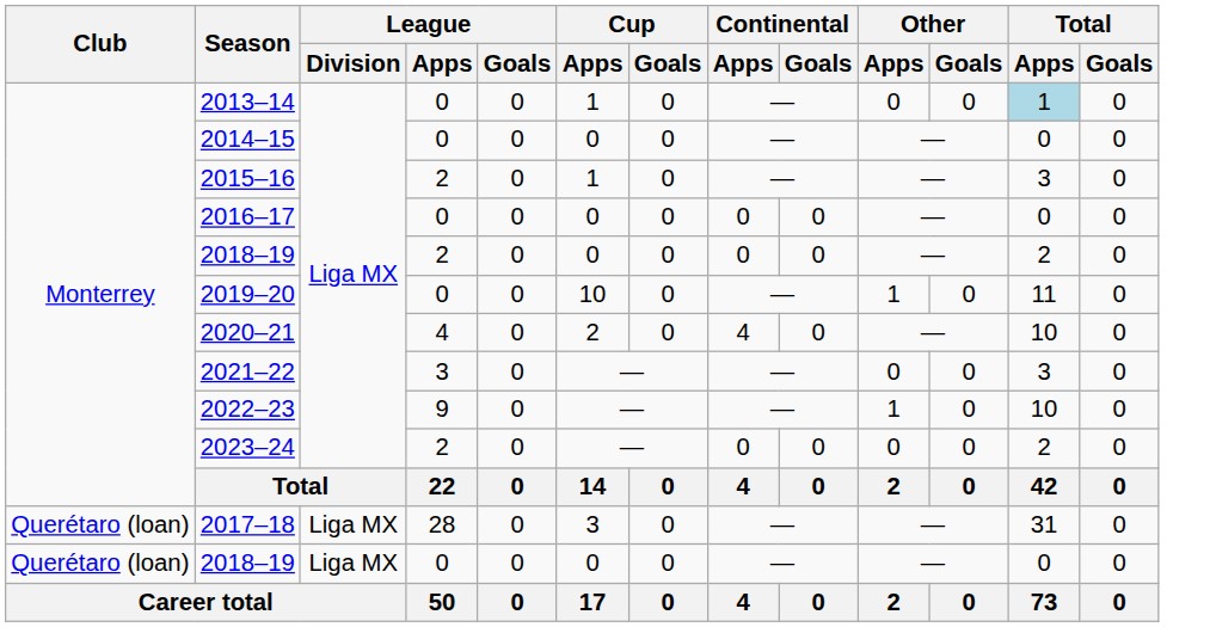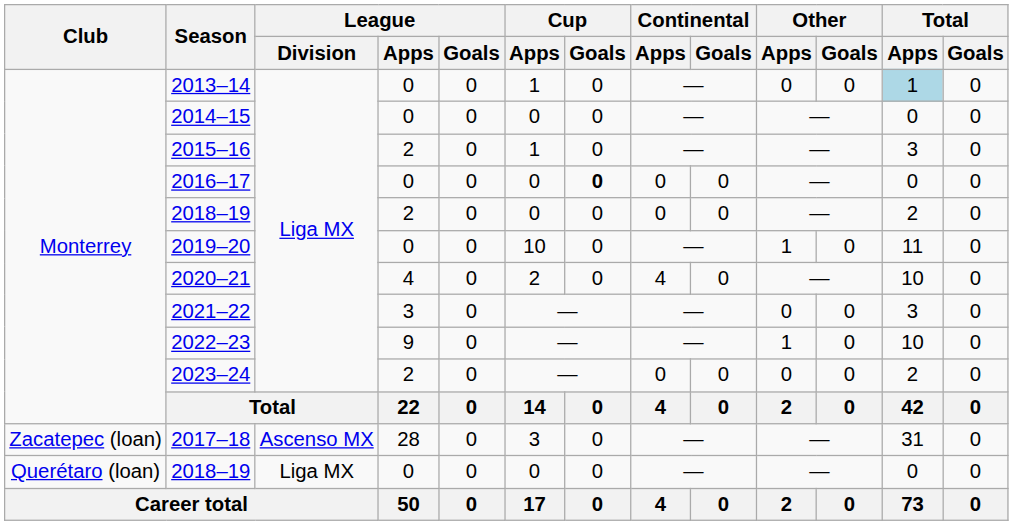 <table class="wikitable" style="text-align:center">
 <tr>
 <th rowspan="2">Club</th>
 <th rowspan="2">Season</th>
 <th colspan="3">League</th>
 <th colspan="2">Cup</th>
 <th colspan="2">Continental</th>
 <th colspan="2">Other</th>
 <th colspan="2">Total</th>
 </tr>
 <tr>
 <th>Division</th>
 <th>Apps</th>
 <th>Goals</th>
 <th>Apps</th>
 <th>Goals</th>
 <th>Apps</th>
 <th>Goals</th>
 <th>Apps</th>
 <th>Goals</th>
 <th>Apps</th>
 <th>Goals</th>
 </tr>
 <tr>
 <td rowspan="11"><a href='#'>Monterrey</a></td>
 <td><a href='#'>2013–14</a></td>
 <td rowspan="10"><a href='#'>Liga MX</a></td>
 <td>0</td>
 <td>0</td>
 <td>1</td>
 <td>0</td>
 <td colspan=2>—</td>
 <td>0</td>
 <td>0</td>
 <td style="background: lightblue;">1</td>
 <td>0</td>
 </tr>
 <tr>
 <td><a href='#'>2014–15</a></td>
 <td>0</td>
 <td>0</td>
 <td>0</td>
 <td>0</td>
 <td colspan=2>—</td>
 <td colspan="2">—</td>
 <td>0</td>
 <td>0</td>
 </tr>
 <tr>
 <td><a href='#'>2015–16</a></td>
 <td>2</td>
 <td>0</td>
 <td>1</td>
 <td>0</td>
 <td colspan=2>—</td>
 <td colspan="2">—</td>
 <td>3</td>
 <td>0</td>
 </tr>
 <tr>
 <td><a href='#'>2016–17</a></td>
 <td>0</td>
 <td>0</td>
 <td>0</td>
-<td>0</td>
+<td><strong>0</strong></td>
 <td>0</td>
 <td>0</td>
 <td colspan=2>—</td>
 <td>0</td>
 <td>0</td>
 </tr>
 <tr>
 <td><a href='#'>2018–19</a></td>
 <td>2</td>
 <td>0</td>
 <td>0</td>
 <td>0</td>
 <td>0</td>
 <td>0</td>
 <td colspan=2>—</td>
 <td>2</td>
 <td>0</td>
 </tr>
 <tr>
 <td><a href='#'>2019–20</a></td>
 <td>0</td>
 <td>0</td>
 <td>10</td>
 <td>0</td>
 <td colspan=2>—</td>
 <td>1</td>
 <td>0</td>
 <td>11</td>
 <td>0</td>
 </tr>
 <tr>
 <td><a href='#'>2020–21</a></td>
 <td>4</td>
 <td>0</td>
 <td>2</td>
 <td>0</td>
 <td>4</td>
 <td>0</td>
 <td colspan=2>—</td>
 <td>10</td>
 <td>0</td>
 </tr>
 <tr>
 <td><a href='#'>2021–22</a></td>
 <td>3</td>
 <td>0</td>
 <td colspan=2>—</td>
 <td colspan=2>—</td>
 <td>0</td>
 <td>0</td>
 <td>3</td>
 <td>0</td>
 </tr>
 <tr>
 <td><a href='#'>2022–23</a></td>
 <td>9</td>
 <td>0</td>
 <td colspan=2>—</td>
 <td colspan=2>—</td>
 <td>1</td>
 <td>0</td>
 <td>10</td>
 <td>0</td>
 </tr>
 <tr>
 <td><a href='#'>2023–24</a></td>
 <td>2</td>
 <td>0</td>
 <td colspan=2>—</td>
 <td>0</td>
 <td>0</td>
 <td>0</td>
 <td>0</td>
 <td>2</td>
 <td>0</td>
 </tr>
 <tr>
 <th colspan="2">Total</th>
 <th>22</th>
 <th>0</th>
 <th>14</th>
 <th>0</th>
 <th>4</th>
 <th>0</th>
 <th>2</th>
 <th>0</th>
 <th>42</th>
 <th>0</th>
 </tr>
 <tr>
-<td><a href='#'>Querétaro</a> (loan)</td>
+<td><a href='#'>Zacatepec</a> (loan)</td>
 <td><a href='#'>2017–18</a></td>
-<td>Liga MX</td>
+<td><a href='#'>Ascenso MX</a></td>
 <td>28</td>
 <td>0</td>
 <td>3</td>
 <td>0</td>
 <td colspan=2>—</td>
 <td colspan=2>—</td>
 <td>31</td>
 <td>0</td>
 </tr>
 <tr>
 <td><a href='#'>Querétaro</a> (loan)</td>
 <td><a href='#'>2018–19</a></td>
 <td>Liga MX</td>
 <td>0</td>
 <td>0</td>
 <td>0</td>
 <td>0</td>
 <td colspan=2>—</td>
 <td colspan=2>—</td>
 <td>0</td>
 <td>0</td>
 </tr>
 <tr>
 <th colspan="3">Career total</th>
 <th>50</th>
 <th>0</th>
 <th>17</th>
 <th>0</th>
 <th>4</th>
 <th>0</th>
 <th>2</th>
 <th>0</th>
 <th>73</th>
 <th>0</th>
 </tr>
 </table>
